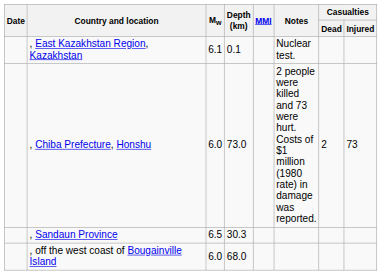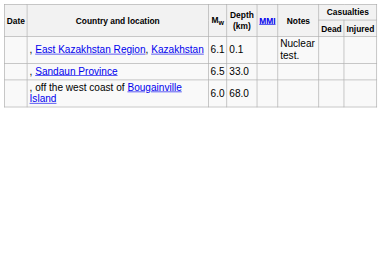 <table class="wikitable sortable sort-under" style="border:1px black; margin-left:1em;">
 <tr>
 <th rowspan="2"><small>Date</small></th>
 <th rowspan="2" style="width: 280px"><small>Country and location</small></th>
 <th rowspan="2"><small>M<sub>w</sub></small></th>
 <th rowspan="2"><small>Depth (km)</small></th>
 <th rowspan="2"><small><a href='#'>MMI</a></small></th>
 <th rowspan="2" class="unsortable"><small>Notes</small></th>
 <th colspan="2"><small>Casualties</small></th>
 </tr>
 <tr>
 <th><small>Dead</small></th>
 <th><small>Injured</small></th>
 </tr>
 <tr>
 <td></td>
 <td>, <a href='#'>East Kazakhstan Region</a>, <a href='#'>Kazakhstan</a></td>
 <td>6.1</td>
 <td>0.1</td>
 <td></td>
 <td>Nuclear test.</td>
 <td></td>
 <td></td>
 </tr>
 <tr>
 <td></td>
-<td>, <a href='#'>Chiba Prefecture</a>, <a href='#'>Honshu</a></td>
-<td>6.0</td>
-<td>73.0</td>
-<td></td>
-<td>2 people were killed and 73 were hurt. Costs of $1 million (1980 rate) in damage was reported.</td>
-<td>2</td>
-<td>73</td>
-</tr>
-<tr>
-<td></td>
 <td>, <a href='#'>Sandaun Province</a></td>
 <td>6.5</td>
-<td>30.3</td>
+<td>33.0</td>
 <td></td>
 <td></td>
 <td></td>
 <td></td>
 </tr>
 <tr>
 <td></td>
 <td>, off the west coast of <a href='#'>Bougainville Island</a></td>
 <td>6.0</td>
 <td>68.0</td>
 <td></td>
 <td></td>
 <td></td>
 <td></td>
 </tr>
 </table>
